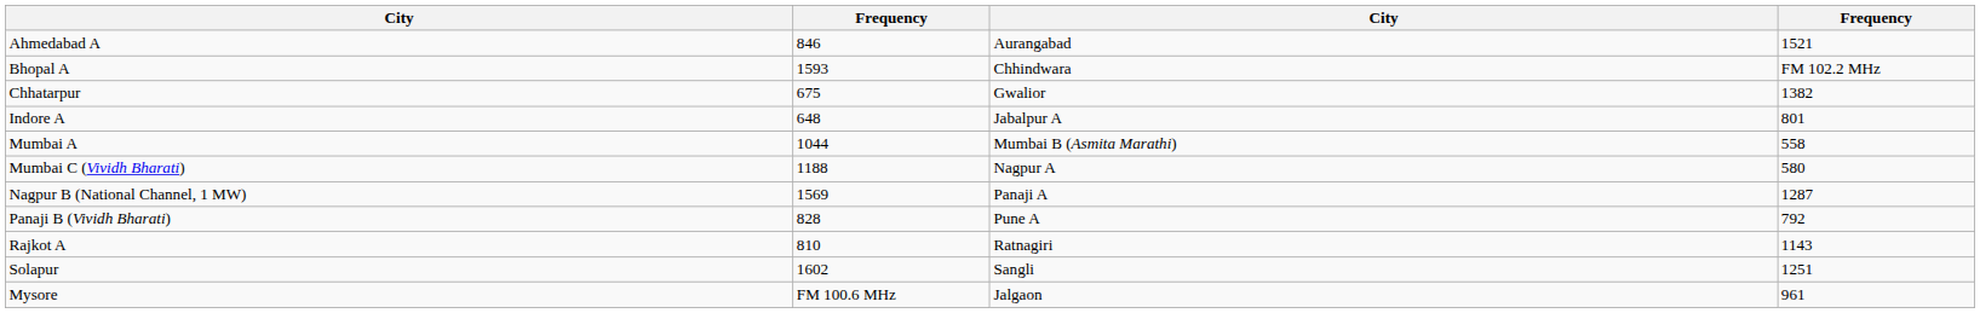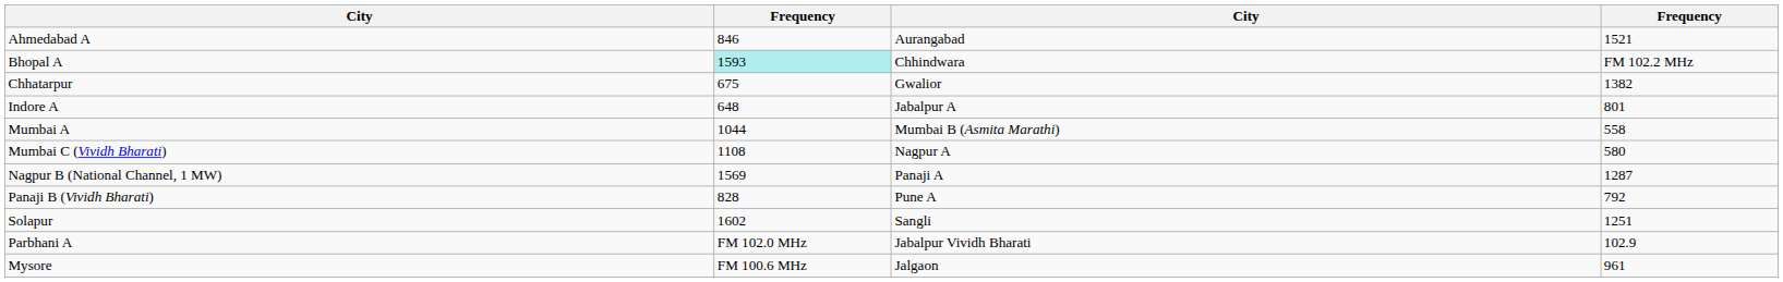 <table class="wikitable" style="width:100%;">
 <tr>
 <th style="width:40%;">City</th>
 <th style="width:10%;">Frequency</th>
 <th style="width:40%;">City</th>
 <th style="width:10%;">Frequency</th>
 </tr>
 <tr>
 <td>Ahmedabad A</td>
 <td>846</td>
 <td>Aurangabad</td>
 <td>1521</td>
 </tr>
 <tr>
 <td>Bhopal A</td>
-<td>1593</td>
+<td style="background: paleturquoise;">1593</td>
 <td>Chhindwara</td>
 <td>FM 102.2 MHz</td>
 </tr>
 <tr>
 <td>Chhatarpur</td>
 <td>675</td>
 <td>Gwalior</td>
 <td>1382</td>
 </tr>
 <tr>
 <td>Indore A</td>
 <td>648</td>
 <td>Jabalpur A</td>
 <td>801</td>
 </tr>
 <tr>
 <td>Mumbai A</td>
 <td>1044</td>
 <td>Mumbai B (<em>Asmita Marathi</em>)</td>
 <td>558</td>
 </tr>
 <tr>
 <td>Mumbai C (<em><a href='#'>Vividh Bharati</a></em>)</td>
-<td>1188</td>
+<td>1108</td>
 <td>Nagpur A</td>
 <td>580</td>
 </tr>
 <tr>
 <td>Nagpur B (National Channel, 1 MW)</td>
 <td>1569</td>
 <td>Panaji A</td>
 <td>1287</td>
 </tr>
 <tr>
 <td>Panaji B (<em>Vividh Bharati</em>)</td>
 <td>828</td>
 <td>Pune A</td>
 <td>792</td>
 </tr>
 <tr>
-<td>Rajkot A</td>
-<td>810</td>
-<td>Ratnagiri</td>
-<td>1143</td>
-</tr>
-<tr>
 <td>Solapur</td>
 <td>1602</td>
 <td>Sangli</td>
 <td>1251</td>
+</tr>
+<tr>
+<td>Parbhani A</td>
+<td>FM 102.0 MHz</td>
+<td>Jabalpur Vividh Bharati</td>
+<td>102.9</td>
 </tr>
 <tr>
 <td>Mysore</td>
 <td>FM 100.6 MHz</td>
 <td>Jalgaon</td>
 <td>961</td>
 </tr>
 </table>
